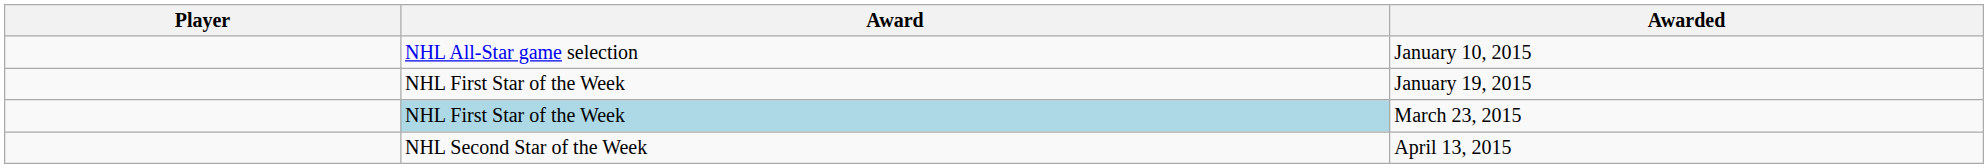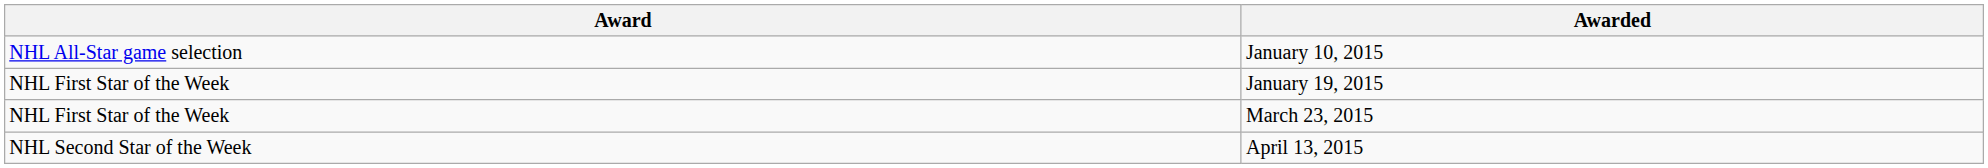 <table class="wikitable sortable" style="width:100%;">
 <tr>
-<th style="width:20%;">Player</th>
 <th style="width:50%;">Award</th>
 <th style="width:30%;" data-sort-type="date">Awarded</th>
 </tr>
 <tr>
-<td></td>
 <td><a href='#'>NHL All-Star game</a> selection</td>
 <td>January 10, 2015</td>
 </tr>
 <tr>
-<td></td>
 <td>NHL First Star of the Week</td>
 <td>January 19, 2015</td>
 </tr>
 <tr>
-<td></td>
-<td style="background: lightblue;">NHL First Star of the Week</td>
+<td>NHL First Star of the Week</td>
 <td>March 23, 2015</td>
 </tr>
 <tr>
-<td></td>
 <td>NHL Second Star of the Week</td>
 <td>April 13, 2015</td>
 </tr>
 </table>
